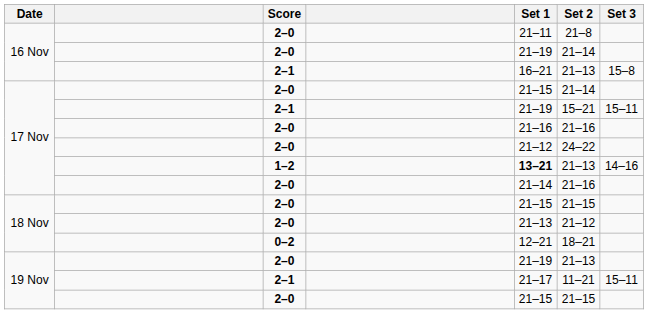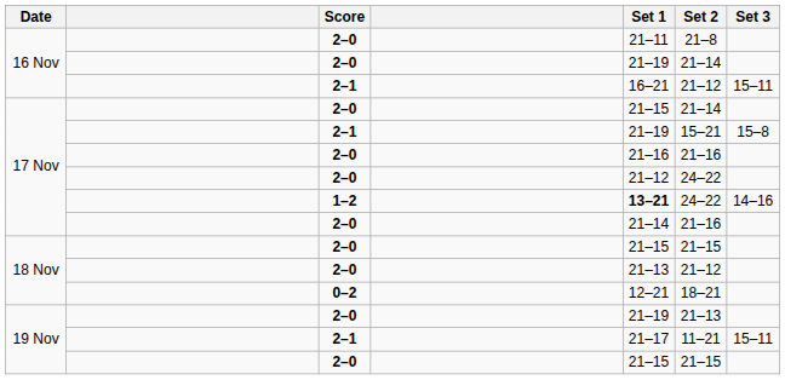 <table class="wikitable" style="text-align: center;">
 <tr>
 <th width="60">Date</th>
 <th align="right" width="270"></th>
 <th width="50">Score</th>
 <th align="left" width="270"></th>
 <th width="50">Set 1</th>
 <th width="50">Set 2</th>
 <th width="50">Set 3</th>
 </tr>
 <tr>
 <td rowspan=3>16 Nov</td>
 <td align=left><strong></strong></td>
 <td align=center><strong>2–0</strong></td>
 <td align=left></td>
 <td>21–11</td>
 <td>21–8</td>
 <td></td>
 </tr>
 <tr>
 <td align=left><strong></strong></td>
 <td align=center><strong>2–0</strong></td>
 <td align=left></td>
 <td>21–19</td>
 <td>21–14</td>
 <td></td>
 </tr>
 <tr>
 <td align=left><strong></strong></td>
 <td align=center><strong>2–1</strong></td>
 <td align=left></td>
 <td>16–21</td>
-<td>21–13</td>
-<td>15–8</td>
+<td>21–12</td>
+<td>15–11</td>
 </tr>
 <tr>
 <td rowspan=6>17 Nov</td>
 <td align=left><strong></strong></td>
 <td align=center><strong>2–0</strong></td>
 <td align=left></td>
 <td>21–15</td>
 <td>21–14</td>
 <td></td>
 </tr>
 <tr>
 <td align=left><strong></strong></td>
 <td align=center><strong>2–1</strong></td>
 <td align=left></td>
 <td>21–19</td>
 <td>15–21</td>
-<td>15–11</td>
+<td>15–8</td>
 </tr>
 <tr>
 <td align=left><strong></strong></td>
 <td align=center><strong>2–0</strong></td>
 <td align=left></td>
 <td>21–16</td>
 <td>21–16</td>
 <td></td>
 </tr>
 <tr>
 <td align=left><strong></strong></td>
 <td align=center><strong>2–0</strong></td>
 <td align=left></td>
 <td>21–12</td>
 <td>24–22</td>
 <td></td>
 </tr>
 <tr>
 <td align=left></td>
 <td align=center><strong>1–2</strong></td>
 <td align=left><strong></strong></td>
 <td><strong>13–21</strong></td>
-<td>21–13</td>
+<td>24–22</td>
 <td>14–16</td>
 </tr>
 <tr>
 <td align=left><strong></strong></td>
 <td align=center><strong>2–0</strong></td>
 <td align=left></td>
 <td>21–14</td>
 <td>21–16</td>
 <td></td>
 </tr>
 <tr>
 <td rowspan=3>18 Nov</td>
 <td align=left><strong></strong></td>
 <td align=center><strong>2–0</strong></td>
 <td align=left></td>
 <td>21–15</td>
 <td>21–15</td>
 <td></td>
 </tr>
 <tr>
 <td align=left><strong></strong></td>
 <td align=center><strong>2–0</strong></td>
 <td align=left></td>
 <td>21–13</td>
 <td>21–12</td>
 <td></td>
 </tr>
 <tr>
 <td align=left></td>
 <td align=center><strong>0–2</strong></td>
 <td align=left><strong></strong></td>
 <td>12–21</td>
 <td>18–21</td>
 <td></td>
 </tr>
 <tr>
 <td rowspan=3>19 Nov</td>
 <td align=left><strong></strong></td>
 <td align=center><strong>2–0</strong></td>
 <td align=left></td>
 <td>21–19</td>
 <td>21–13</td>
 <td></td>
 </tr>
 <tr>
 <td align=left><strong></strong></td>
 <td align=center><strong>2–1</strong></td>
 <td align=left></td>
 <td>21–17</td>
 <td>11–21</td>
 <td>15–11</td>
 </tr>
 <tr>
 <td align=left><strong></strong></td>
 <td align=center><strong>2–0</strong></td>
 <td align=left></td>
 <td>21–15</td>
 <td>21–15</td>
 <td></td>
 </tr>
 </table>
